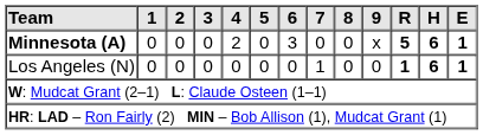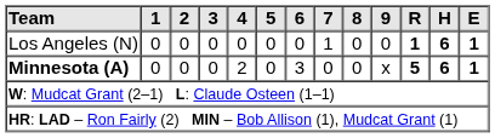 <table border=1 cellspacing=0 width=425 style="margin-left:3em;">
 <tr style="text-align:center; background-color:#e6e6e6;">
 <th align=left width=125>Team</th>
 <th width=25>1</th>
 <th width=25>2</th>
 <th width=25>3</th>
 <th width=25>4</th>
 <th width=25>5</th>
 <th width=25>6</th>
 <th width=25>7</th>
 <th width=25>8</th>
 <th width=25>9</th>
 <th width=25>R</th>
 <th width=25>H</th>
 <th width=25>E</th>
 </tr>
 <tr style="text-align:center;">
+<td align=left>Los Angeles (N)</td>
+<td>0</td>
+<td>0</td>
+<td>0</td>
+<td>0</td>
+<td>0</td>
+<td>0</td>
+<td>1</td>
+<td>0</td>
+<td>0</td>
+<td><strong>1</strong></td>
+<td><strong>6</strong></td>
+<td><strong>1</strong></td>
+</tr>
+<tr style="text-align:center;">
 <td align=left><strong>Minnesota (A)</strong></td>
 <td>0</td>
 <td>0</td>
 <td>0</td>
 <td>2</td>
 <td>0</td>
 <td>3</td>
 <td>0</td>
 <td>0</td>
 <td>x</td>
 <td><strong>5</strong></td>
 <td><strong>6</strong></td>
 <td><strong>1</strong></td>
 </tr>
-<tr style="text-align:center;">
-<td align=left>Los Angeles (N)</td>
-<td>0</td>
-<td>0</td>
-<td>0</td>
-<td>0</td>
-<td>0</td>
-<td>0</td>
-<td>1</td>
-<td>0</td>
-<td>0</td>
-<td><strong>1</strong></td>
-<td><strong>6</strong></td>
-<td><strong>1</strong></td>
-</tr>
 <tr style="text-align:left;">
 <td colspan=13><small><strong>W</strong>: <a href='#'>Mudcat Grant</a> (2–1)   <strong>L</strong>: <a href='#'>Claude Osteen</a> (1–1)</small></td>
 </tr>
 <tr style="text-align:left;">
 <td colspan=13><small><strong>HR</strong>: <strong>LAD</strong> – <a href='#'>Ron Fairly</a> (2)   <strong>MIN</strong> – <a href='#'>Bob Allison</a> (1), <a href='#'>Mudcat Grant</a> (1)</small></td>
 </tr>
 </table>
